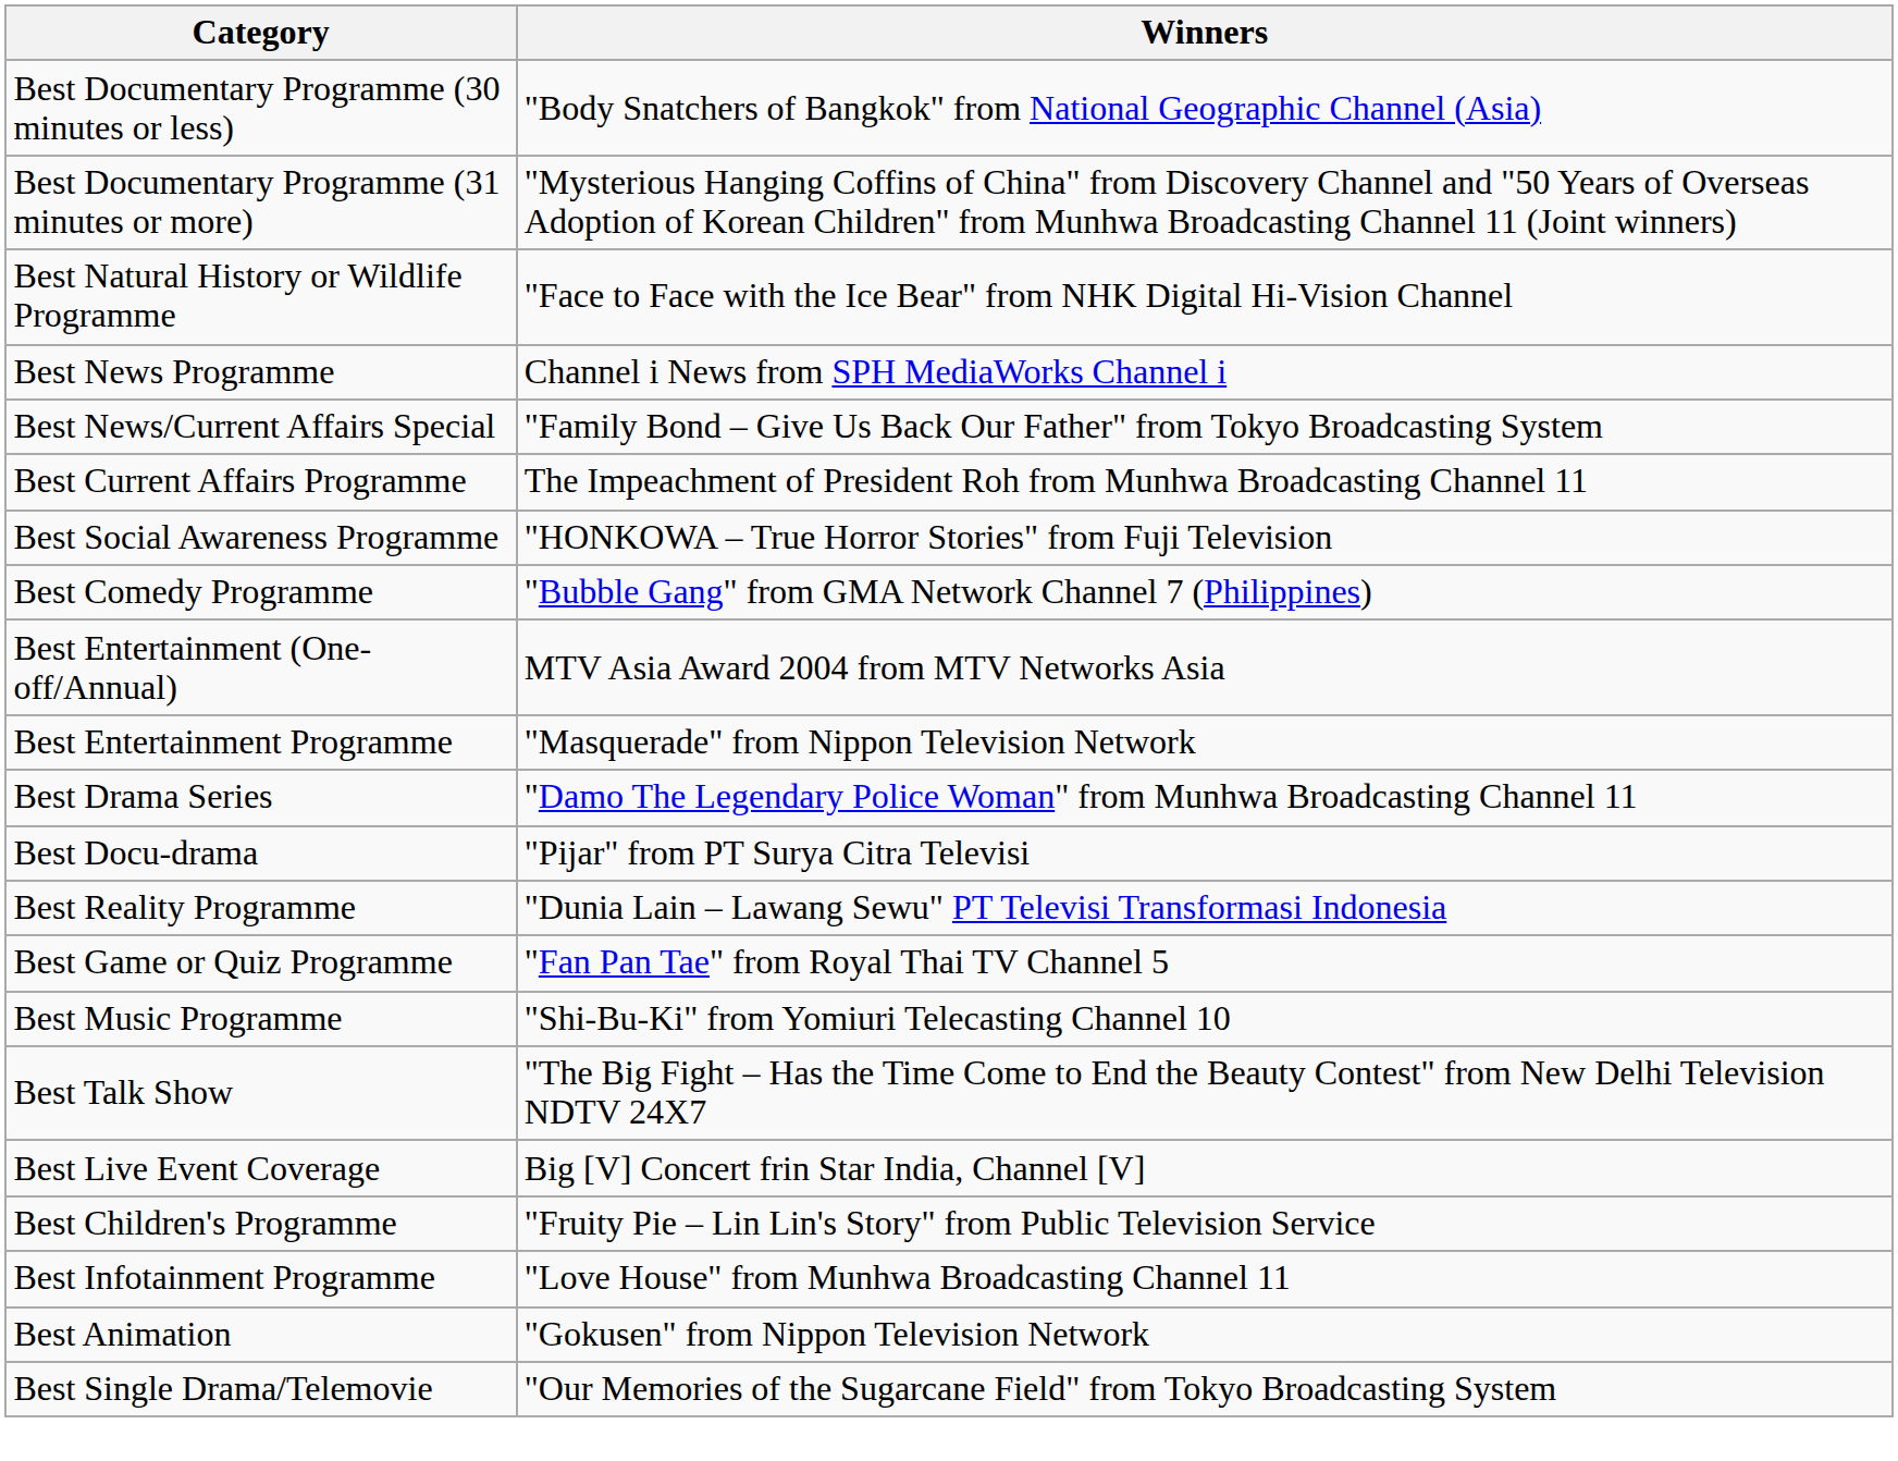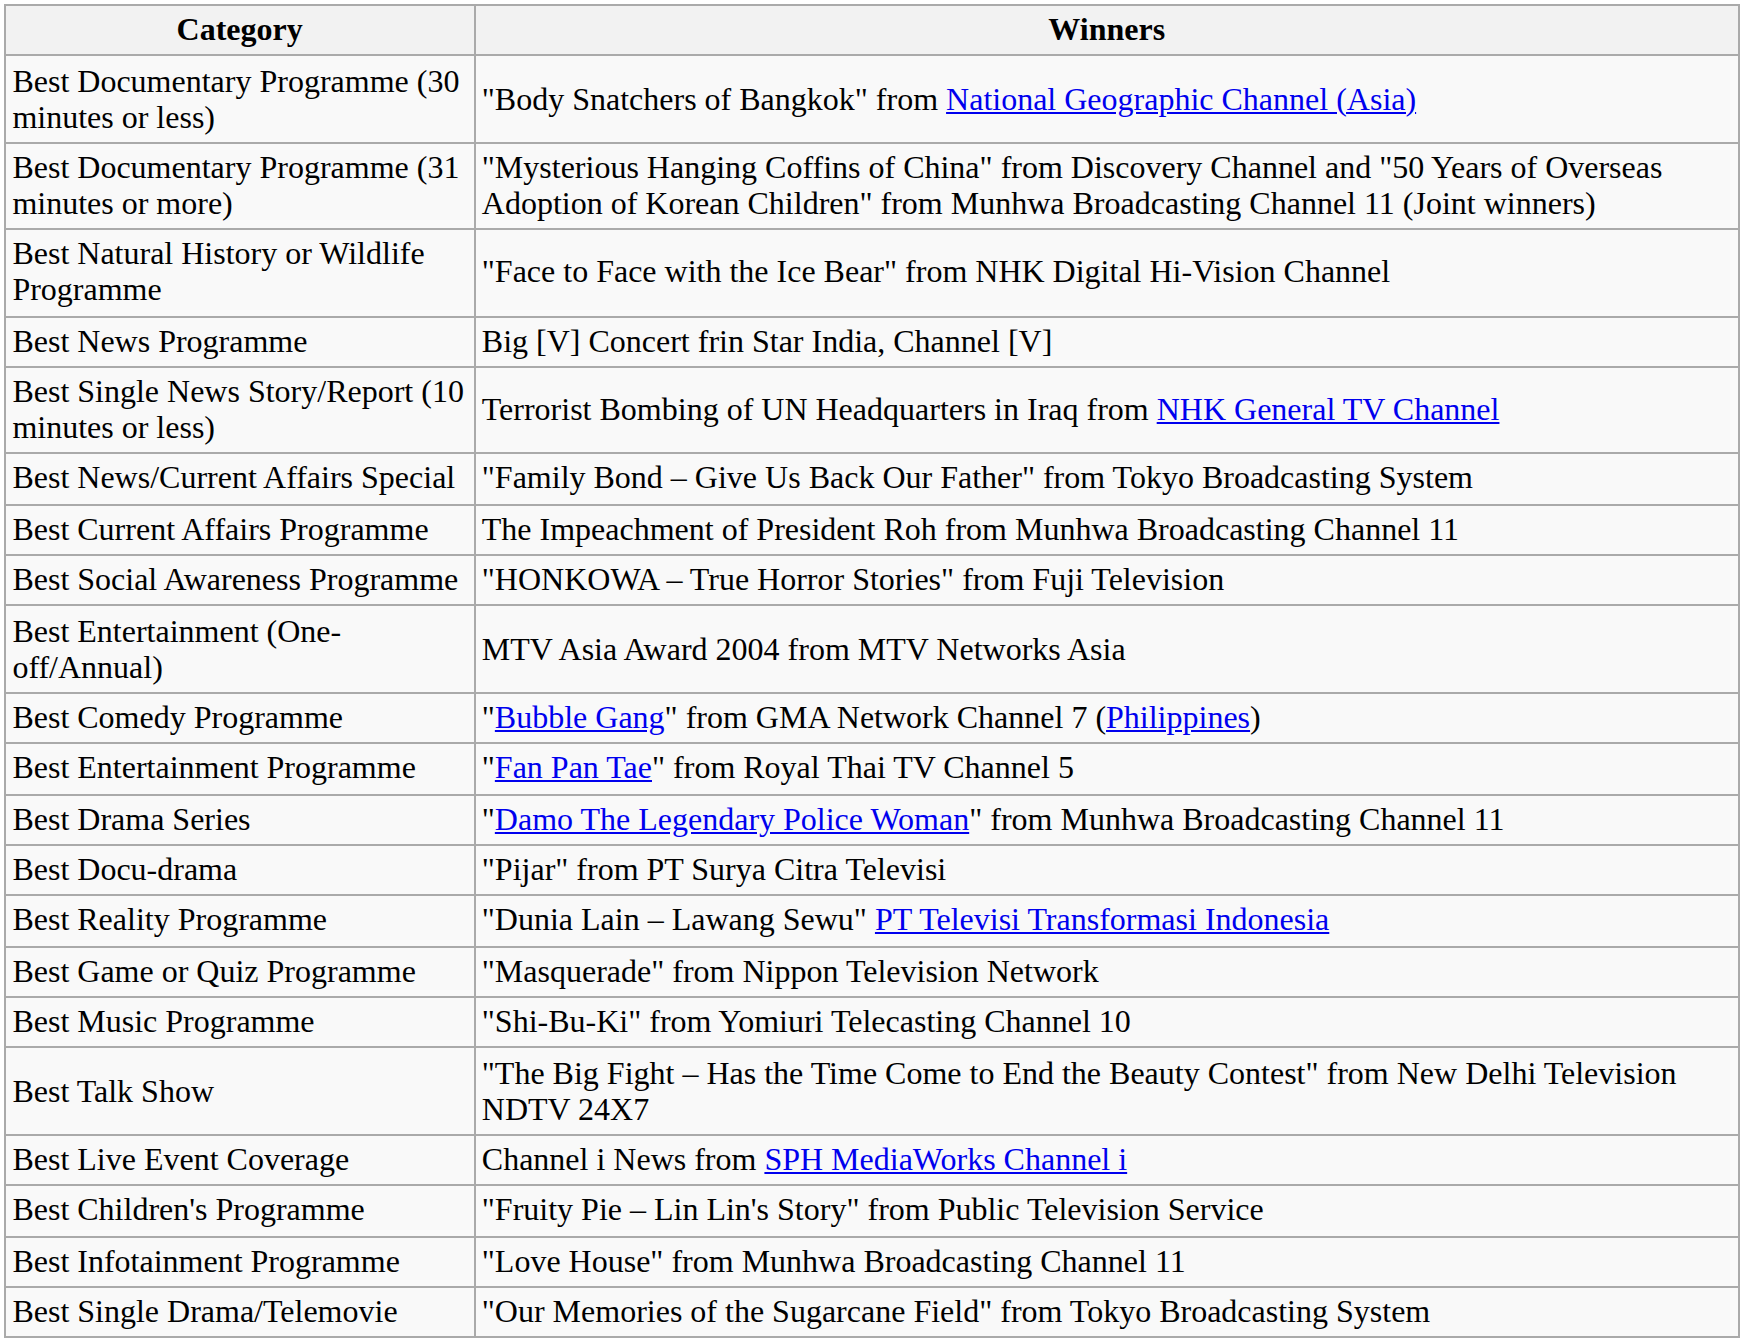 <table class="wikitable">
 <tr>
 <th>Category</th>
 <th>Winners</th>
 </tr>
 <tr>
 <td>Best Documentary Programme (30 minutes or less)</td>
 <td>"Body Snatchers of Bangkok" from <a href='#'>National Geographic Channel (Asia)</a></td>
 </tr>
 <tr>
 <td>Best Documentary Programme (31 minutes or more)</td>
 <td>"Mysterious Hanging Coffins of China" from Discovery Channel and "50 Years of Overseas Adoption of Korean Children" from Munhwa Broadcasting Channel 11 (Joint winners)</td>
 </tr>
 <tr>
 <td>Best Natural History or Wildlife Programme</td>
 <td>"Face to Face with the Ice Bear" from NHK Digital Hi-Vision Channel</td>
 </tr>
 <tr>
 <td>Best News Programme</td>
-<td>Channel i News from <a href='#'>SPH MediaWorks Channel i</a></td>
+<td>Big [V] Concert frin Star India, Channel [V]</td>
+</tr>
+<tr>
+<td>Best Single News Story/Report (10 minutes or less)</td>
+<td>Terrorist Bombing of UN Headquarters in Iraq from <a href='#'>NHK General TV Channel</a></td>
 </tr>
 <tr>
 <td>Best News/Current Affairs Special</td>
 <td>"Family Bond – Give Us Back Our Father" from Tokyo Broadcasting System</td>
 </tr>
 <tr>
 <td>Best Current Affairs Programme</td>
 <td>The Impeachment of President Roh from Munhwa Broadcasting Channel 11</td>
 </tr>
 <tr>
 <td>Best Social Awareness Programme</td>
 <td>"HONKOWA – True Horror Stories" from Fuji Television</td>
 </tr>
 <tr>
+<td>Best Entertainment (One-off/Annual)</td>
+<td>MTV Asia Award 2004 from MTV Networks Asia</td>
+</tr>
+<tr>
 <td>Best Comedy Programme</td>
 <td>"<a href='#'>Bubble Gang</a>" from GMA Network Channel 7 (<a href='#'>Philippines</a>)</td>
 </tr>
 <tr>
-<td>Best Entertainment (One-off/Annual)</td>
-<td>MTV Asia Award 2004 from MTV Networks Asia</td>
-</tr>
-<tr>
 <td>Best Entertainment Programme</td>
-<td>"Masquerade" from Nippon Television Network</td>
+<td>"<a href='#'>Fan Pan Tae</a>" from Royal Thai TV Channel 5</td>
 </tr>
 <tr>
 <td>Best Drama Series</td>
 <td>"<a href='#'>Damo The Legendary Police Woman</a>" from Munhwa Broadcasting Channel 11</td>
 </tr>
 <tr>
 <td>Best Docu-drama</td>
 <td>"Pijar" from PT Surya Citra Televisi</td>
 </tr>
 <tr>
 <td>Best Reality Programme</td>
 <td>"Dunia Lain – Lawang Sewu" <a href='#'>PT Televisi Transformasi Indonesia</a></td>
 </tr>
 <tr>
 <td>Best Game or Quiz Programme</td>
-<td>"<a href='#'>Fan Pan Tae</a>" from Royal Thai TV Channel 5</td>
+<td>"Masquerade" from Nippon Television Network</td>
 </tr>
 <tr>
 <td>Best Music Programme</td>
 <td>"Shi-Bu-Ki" from Yomiuri Telecasting Channel 10</td>
 </tr>
 <tr>
 <td>Best Talk Show</td>
 <td>"The Big Fight – Has the Time Come to End the Beauty Contest" from New Delhi Television NDTV 24X7</td>
 </tr>
 <tr>
 <td>Best Live Event Coverage</td>
-<td>Big [V] Concert frin Star India, Channel [V]</td>
+<td>Channel i News from <a href='#'>SPH MediaWorks Channel i</a></td>
 </tr>
 <tr>
 <td>Best Children's Programme</td>
 <td>"Fruity Pie – Lin Lin's Story" from Public Television Service</td>
 </tr>
 <tr>
 <td>Best Infotainment Programme</td>
 <td>"Love House" from Munhwa Broadcasting Channel 11</td>
 </tr>
 <tr>
-<td>Best Animation</td>
-<td>"Gokusen" from Nippon Television Network</td>
-</tr>
-<tr>
 <td>Best Single Drama/Telemovie</td>
 <td>"Our Memories of the Sugarcane Field" from Tokyo Broadcasting System</td>
 </tr>
 </table>
